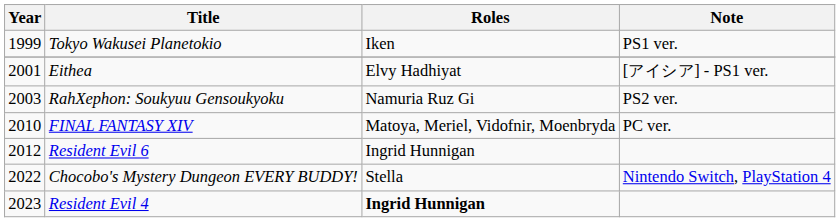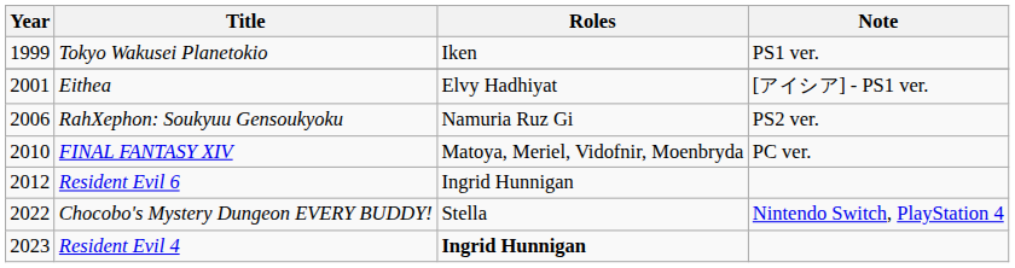 <table class="wikitable sortable">
 <tr>
 <th>Year</th>
 <th>Title</th>
 <th>Roles</th>
 <th>Note</th>
 </tr>
 <tr>
 <td>1999</td>
 <td><em>Tokyo Wakusei Planetokio</em></td>
 <td>Iken</td>
 <td>PS1 ver.</td>
 </tr>
 <tr>
 </tr>
 <tr>
 <td>2001</td>
 <td><em>Eithea</em></td>
 <td>Elvy Hadhiyat</td>
 <td>[アイシア] - PS1 ver.</td>
 </tr>
 <tr>
-<td>2003</td>
+<td>2006</td>
 <td><em>RahXephon: Soukyuu Gensoukyoku</em></td>
 <td>Namuria Ruz Gi</td>
 <td>PS2 ver.</td>
 </tr>
 <tr>
 <td>2010</td>
 <td><em><a href='#'>FINAL FANTASY XIV</a></em></td>
 <td>Matoya, Meriel, Vidofnir, Moenbryda</td>
 <td>PC ver.</td>
 </tr>
 <tr>
 <td>2012</td>
 <td><em><a href='#'>Resident Evil 6</a></em></td>
 <td>Ingrid Hunnigan</td>
 <td></td>
 </tr>
 <tr>
 <td>2022</td>
 <td><em>Chocobo's Mystery Dungeon EVERY BUDDY!</em></td>
 <td>Stella</td>
 <td><a href='#'>Nintendo Switch</a>, <a href='#'>PlayStation 4</a></td>
 </tr>
 <tr>
 <td>2023</td>
 <td><em><a href='#'>Resident Evil 4</a></em></td>
 <td><strong>Ingrid Hunnigan</strong></td>
 <td></td>
 </tr>
 </table>
